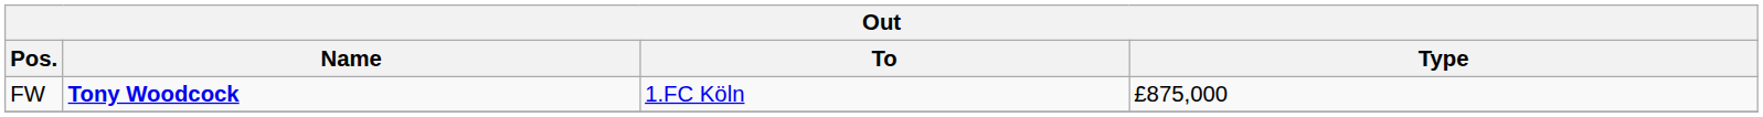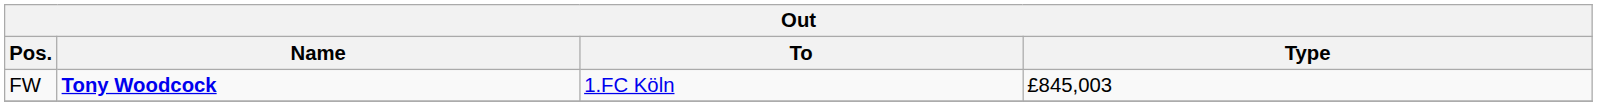 <table class="wikitable" style="font-size:100%;width:99%;">
 <tr>
 <th colspan="4">Out</th>
 </tr>
 <tr>
 <th width=3%>Pos.</th>
 <th width=33%>Name</th>
 <th width=28%>To</th>
 <th width=36%>Type</th>
 </tr>
 <tr>
 <td>FW</td>
 <td><strong><a href='#'>Tony Woodcock</a></strong></td>
 <td><a href='#'>1.FC Köln</a></td>
-<td>£875,000	</td>
+<td>£845,003	</td>
 </tr>
 <tr>
 </tr>
 </table>
